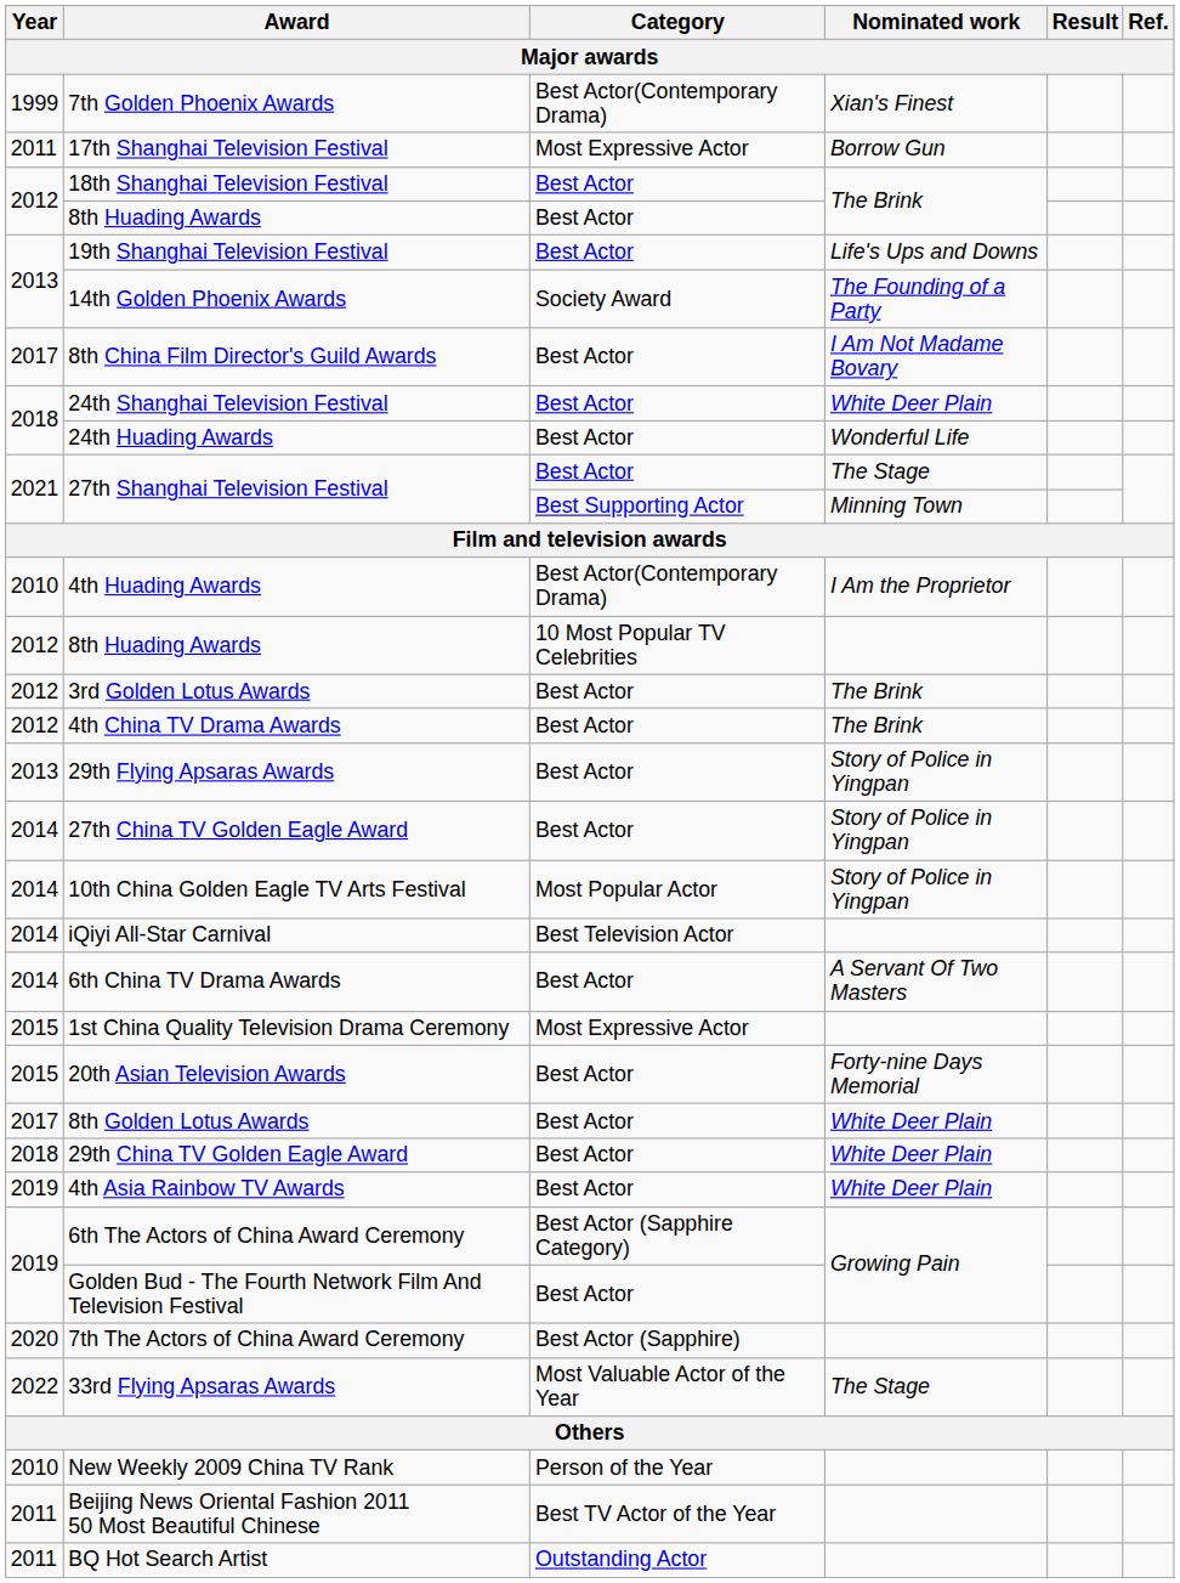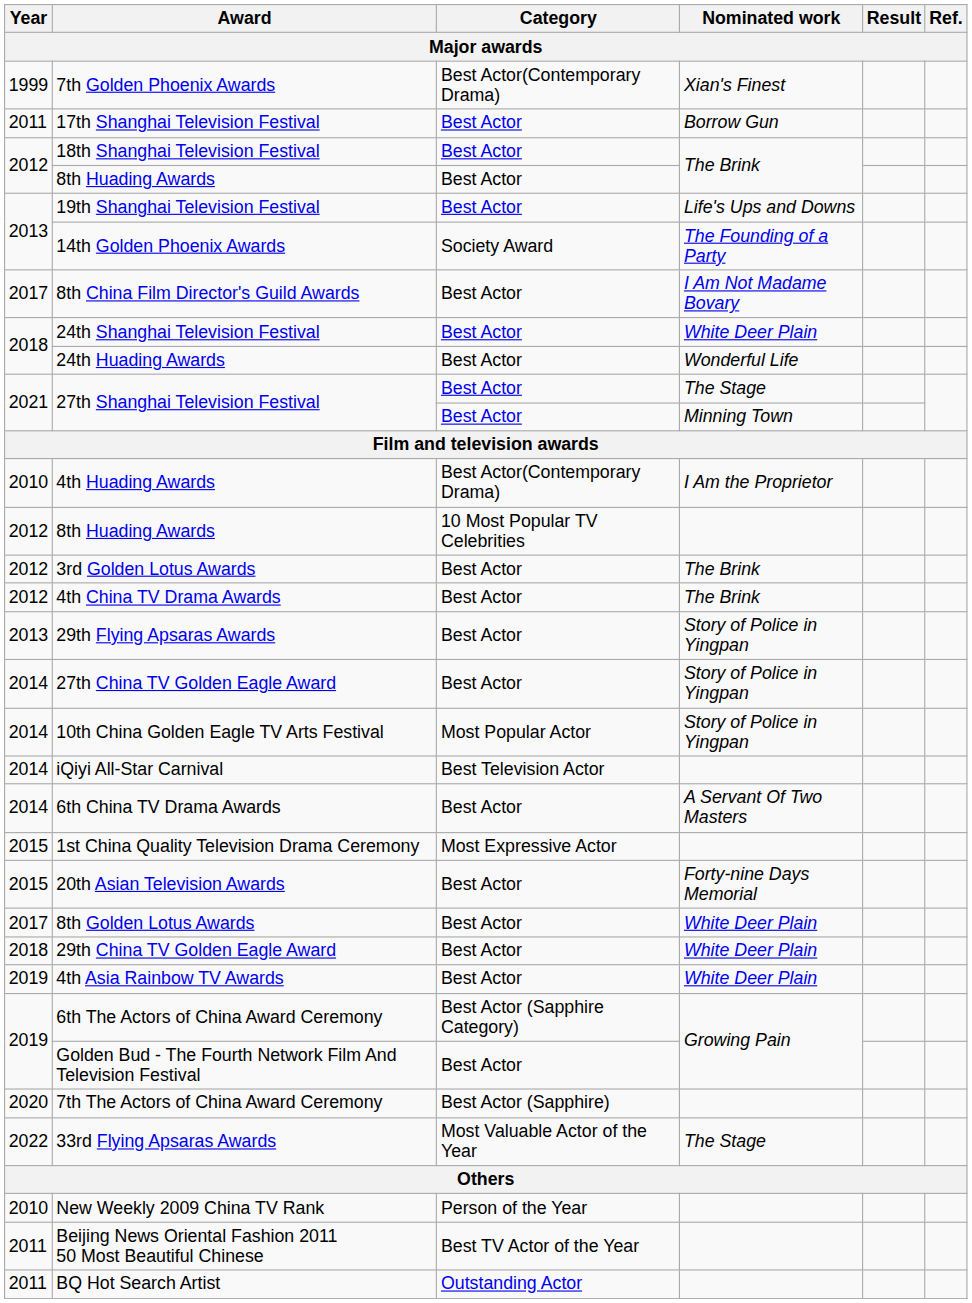 <table class="wikitable">
 <tr>
 <th>Year</th>
 <th>Award</th>
 <th>Category</th>
 <th>Nominated work</th>
 <th>Result</th>
 <th>Ref.</th>
 </tr>
 <tr>
 <th colspan="6">Major awards</th>
 </tr>
 <tr>
 <td>1999</td>
 <td>7th <a href='#'>Golden Phoenix Awards</a></td>
 <td>Best Actor(Contemporary Drama)</td>
 <td><em>Xian's Finest</em></td>
 <td></td>
 <td></td>
 </tr>
 <tr>
 <td>2011</td>
 <td>17th <a href='#'>Shanghai Television Festival</a></td>
-<td>Most Expressive Actor</td>
+<td><a href='#'>Best Actor</a></td>
 <td><em>Borrow Gun</em></td>
 <td></td>
 <td></td>
 </tr>
 <tr>
 <td rowspan=2>2012</td>
 <td>18th <a href='#'>Shanghai Television Festival</a></td>
 <td><a href='#'>Best Actor</a></td>
 <td rowspan=2><em>The Brink</em></td>
 <td></td>
 <td></td>
 </tr>
 <tr>
 <td>8th <a href='#'>Huading Awards</a></td>
 <td>Best Actor</td>
 <td></td>
 <td></td>
 </tr>
 <tr>
 <td rowspan=2>2013</td>
 <td>19th <a href='#'>Shanghai Television Festival</a></td>
 <td><a href='#'>Best Actor</a></td>
 <td><em>Life's Ups and Downs</em></td>
 <td></td>
 <td></td>
 </tr>
 <tr>
 <td>14th <a href='#'>Golden Phoenix Awards</a></td>
 <td>Society Award</td>
 <td><em><a href='#'>The Founding of a Party</a></em></td>
 <td></td>
 <td></td>
 </tr>
 <tr>
 <td>2017</td>
 <td>8th <a href='#'>China Film Director's Guild Awards</a></td>
 <td>Best Actor</td>
 <td><em><a href='#'>I Am Not Madame Bovary</a></em></td>
 <td></td>
 <td></td>
 </tr>
 <tr>
 <td rowspan=2>2018</td>
 <td>24th <a href='#'>Shanghai Television Festival</a></td>
 <td><a href='#'>Best Actor</a></td>
 <td><em><a href='#'>White Deer Plain</a></em></td>
 <td></td>
 <td></td>
 </tr>
 <tr>
 <td>24th <a href='#'>Huading Awards</a></td>
 <td>Best Actor</td>
 <td><em>Wonderful Life</em></td>
 <td></td>
 <td></td>
 </tr>
 <tr>
 <td rowspan=2>2021</td>
 <td rowspan=2>27th <a href='#'>Shanghai Television Festival</a></td>
 <td><a href='#'>Best Actor</a></td>
 <td><em>The Stage</em></td>
 <td></td>
 <td rowspan=2></td>
 </tr>
 <tr>
-<td><a href='#'>Best Supporting Actor</a></td>
+<td><a href='#'>Best Actor</a></td>
 <td><em>Minning Town</em></td>
 <td></td>
 </tr>
 <tr>
 <th colspan="6">Film and television awards</th>
 </tr>
 <tr>
 <td>2010</td>
 <td>4th <a href='#'>Huading Awards</a></td>
 <td>Best Actor(Contemporary Drama)</td>
 <td><em>I Am the Proprietor</em></td>
 <td></td>
 <td></td>
 </tr>
 <tr>
 <td>2012</td>
 <td>8th <a href='#'>Huading Awards</a></td>
 <td>10 Most Popular TV Celebrities</td>
 <td></td>
 <td></td>
 <td></td>
 </tr>
 <tr>
 <td>2012</td>
 <td>3rd <a href='#'>Golden Lotus Awards</a></td>
 <td>Best Actor</td>
 <td><em>The Brink</em></td>
 <td></td>
 <td></td>
 </tr>
 <tr>
 <td>2012</td>
 <td>4th <a href='#'>China TV Drama Awards</a></td>
 <td>Best Actor</td>
 <td><em>The Brink</em></td>
 <td></td>
 <td></td>
 </tr>
 <tr>
 <td>2013</td>
 <td>29th <a href='#'>Flying Apsaras Awards</a></td>
 <td>Best Actor</td>
 <td><em>Story of Police in Yingpan</em></td>
 <td></td>
 <td></td>
 </tr>
 <tr>
 <td>2014</td>
 <td>27th <a href='#'>China TV Golden Eagle Award</a></td>
 <td>Best Actor</td>
 <td><em>Story of Police in Yingpan</em></td>
 <td></td>
 <td></td>
 </tr>
 <tr>
 <td>2014</td>
 <td>10th China Golden Eagle TV Arts Festival</td>
 <td>Most Popular Actor</td>
 <td><em>Story of Police in Yingpan</em></td>
 <td></td>
 <td></td>
 </tr>
 <tr>
 <td>2014</td>
 <td>iQiyi All-Star Carnival</td>
 <td>Best Television Actor</td>
 <td></td>
 <td></td>
 <td></td>
 </tr>
 <tr>
 <td>2014</td>
 <td>6th China TV Drama Awards</td>
 <td>Best Actor</td>
 <td><em>A Servant Of Two Masters</em></td>
 <td></td>
 <td></td>
 </tr>
 <tr>
 <td>2015</td>
 <td>1st China Quality Television Drama Ceremony</td>
 <td>Most Expressive Actor</td>
 <td></td>
 <td></td>
 <td></td>
 </tr>
 <tr>
 <td>2015</td>
 <td>20th <a href='#'>Asian Television Awards</a></td>
 <td>Best Actor</td>
 <td><em>Forty-nine Days Memorial</em></td>
 <td></td>
 <td></td>
 </tr>
 <tr>
 <td>2017</td>
 <td>8th <a href='#'>Golden Lotus Awards</a></td>
 <td>Best Actor</td>
 <td><em><a href='#'>White Deer Plain</a></em></td>
 <td></td>
 <td></td>
 </tr>
 <tr>
 <td>2018</td>
 <td>29th <a href='#'>China TV Golden Eagle Award</a></td>
 <td>Best Actor</td>
 <td><em><a href='#'>White Deer Plain</a></em></td>
 <td></td>
 <td></td>
 </tr>
 <tr>
 <td>2019</td>
 <td>4th <a href='#'>Asia Rainbow TV Awards</a></td>
 <td>Best Actor</td>
 <td><em><a href='#'>White Deer Plain</a></em></td>
 <td></td>
 <td></td>
 </tr>
 <tr>
 <td rowspan=2>2019</td>
 <td>6th The Actors of China Award Ceremony</td>
 <td>Best Actor (Sapphire Category)</td>
 <td rowspan=2><em>Growing Pain</em></td>
 <td></td>
 <td></td>
 </tr>
 <tr>
 <td>Golden Bud - The Fourth Network Film And Television Festival</td>
 <td>Best Actor</td>
 <td></td>
 <td></td>
 </tr>
 <tr>
 <td>2020</td>
 <td>7th The Actors of China Award Ceremony</td>
 <td>Best Actor (Sapphire)</td>
 <td></td>
 <td></td>
 <td></td>
 </tr>
 <tr>
 <td>2022</td>
 <td>33rd <a href='#'>Flying Apsaras Awards</a></td>
 <td>Most Valuable Actor of the Year</td>
 <td><em>The Stage</em></td>
 <td></td>
 <td></td>
 </tr>
 <tr>
 <th colspan="6">Others</th>
 </tr>
 <tr>
 <td>2010</td>
 <td>New Weekly 2009 China TV Rank</td>
 <td>Person of the Year</td>
 <td></td>
 <td></td>
 <td></td>
 </tr>
 <tr>
 <td>2011</td>
 <td>Beijing News Oriental Fashion 2011<br>50 Most Beautiful Chinese</td>
 <td>Best TV Actor of the Year</td>
 <td></td>
 <td></td>
 <td></td>
 </tr>
 <tr>
 <td>2011</td>
 <td>BQ Hot Search Artist</td>
 <td><a href='#'>Outstanding Actor</a></td>
 <td></td>
 <td></td>
 <td></td>
 </tr>
 <tr>
 </tr>
 </table>
